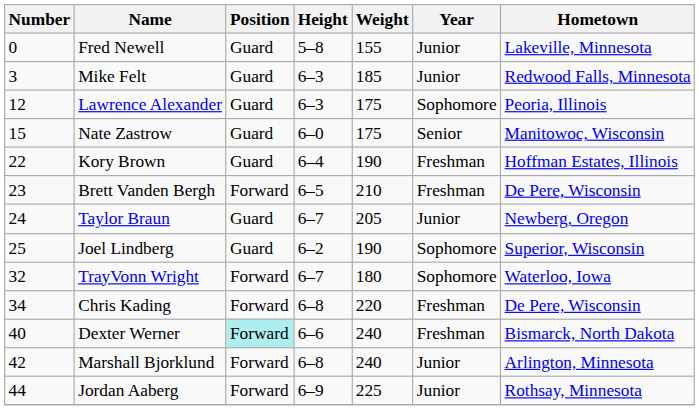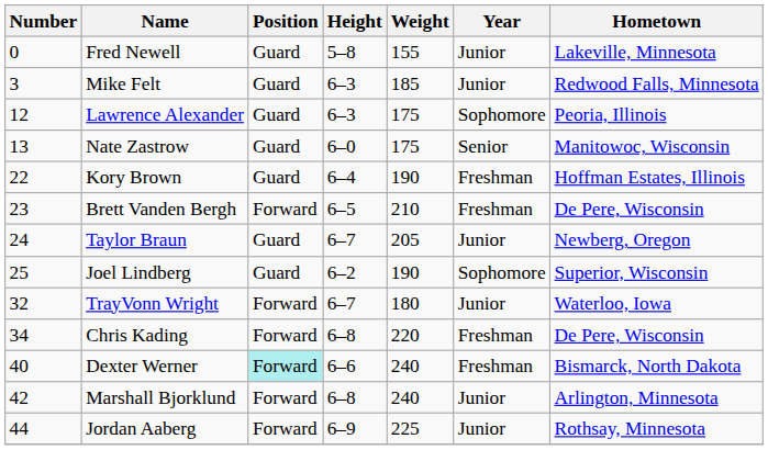 <table class="wikitable" style="font-size: 95%;">
 <tr>
 <th>Number</th>
 <th>Name</th>
 <th>Position</th>
 <th>Height</th>
 <th>Weight</th>
 <th>Year</th>
 <th>Hometown</th>
 </tr>
 <tr>
 <td>0</td>
 <td>Fred Newell</td>
 <td>Guard</td>
 <td>5–8</td>
 <td>155</td>
 <td>Junior</td>
 <td><a href='#'>Lakeville, Minnesota</a></td>
 </tr>
 <tr>
 <td>3</td>
 <td>Mike Felt</td>
 <td>Guard</td>
 <td>6–3</td>
 <td>185</td>
 <td>Junior</td>
 <td><a href='#'>Redwood Falls, Minnesota</a></td>
 </tr>
 <tr>
 <td>12</td>
 <td><a href='#'>Lawrence Alexander</a></td>
 <td>Guard</td>
 <td>6–3</td>
 <td>175</td>
 <td>Sophomore</td>
 <td><a href='#'>Peoria, Illinois</a></td>
 </tr>
 <tr>
-<td>15</td>
+<td>13</td>
 <td>Nate Zastrow</td>
 <td>Guard</td>
 <td>6–0</td>
 <td>175</td>
 <td>Senior</td>
 <td><a href='#'>Manitowoc, Wisconsin</a></td>
 </tr>
 <tr>
 <td>22</td>
 <td>Kory Brown</td>
 <td>Guard</td>
 <td>6–4</td>
 <td>190</td>
 <td>Freshman</td>
 <td><a href='#'>Hoffman Estates, Illinois</a></td>
 </tr>
 <tr>
 <td>23</td>
 <td>Brett Vanden Bergh</td>
 <td>Forward</td>
 <td>6–5</td>
 <td>210</td>
 <td>Freshman</td>
 <td><a href='#'>De Pere, Wisconsin</a></td>
 </tr>
 <tr>
 <td>24</td>
 <td><a href='#'>Taylor Braun</a></td>
 <td>Guard</td>
 <td>6–7</td>
 <td>205</td>
 <td>Junior</td>
 <td><a href='#'>Newberg, Oregon</a></td>
 </tr>
 <tr>
 <td>25</td>
 <td>Joel Lindberg</td>
 <td>Guard</td>
 <td>6–2</td>
 <td>190</td>
 <td>Sophomore</td>
 <td><a href='#'>Superior, Wisconsin</a></td>
 </tr>
 <tr>
 <td>32</td>
 <td><a href='#'>TrayVonn Wright</a></td>
 <td>Forward</td>
 <td>6–7</td>
 <td>180</td>
-<td>Sophomore</td>
+<td>Junior</td>
 <td><a href='#'>Waterloo, Iowa</a></td>
 </tr>
 <tr>
 <td>34</td>
 <td>Chris Kading</td>
 <td>Forward</td>
 <td>6–8</td>
 <td>220</td>
 <td>Freshman</td>
 <td><a href='#'>De Pere, Wisconsin</a></td>
 </tr>
 <tr>
 <td>40</td>
 <td>Dexter Werner</td>
 <td style="background: paleturquoise;">Forward</td>
 <td>6–6</td>
 <td>240</td>
 <td>Freshman</td>
 <td><a href='#'>Bismarck, North Dakota</a></td>
 </tr>
 <tr>
 <td>42</td>
 <td>Marshall Bjorklund</td>
 <td>Forward</td>
 <td>6–8</td>
 <td>240</td>
 <td>Junior</td>
 <td><a href='#'>Arlington, Minnesota</a></td>
 </tr>
 <tr>
 <td>44</td>
 <td>Jordan Aaberg</td>
 <td>Forward</td>
 <td>6–9</td>
 <td>225</td>
 <td>Junior</td>
 <td><a href='#'>Rothsay, Minnesota</a></td>
 </tr>
 <tr>
 </tr>
 </table>
